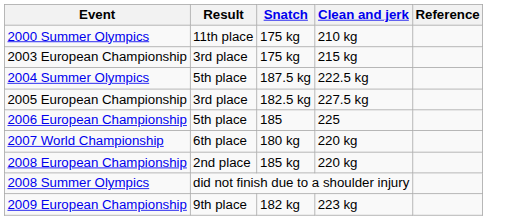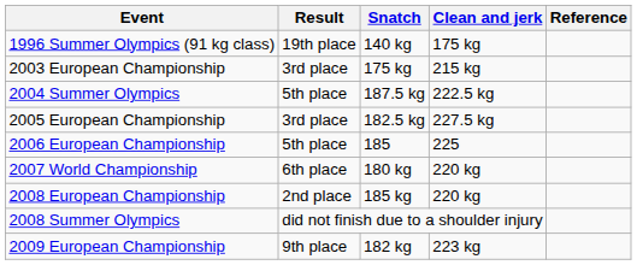 <table class=wikitable>
 <tr>
 <th>Event</th>
 <th>Result</th>
 <th><a href='#'>Snatch</a></th>
 <th><a href='#'>Clean and jerk</a></th>
 <th>Reference</th>
 </tr>
 <tr>
-<td><a href='#'>2000 Summer Olympics</a></td>
-<td>11th place</td>
+<td><a href='#'>1996 Summer Olympics</a> (91 kg class)</td>
+<td>19th place</td>
+<td>140 kg</td>
 <td>175 kg</td>
-<td>210 kg</td>
 <td></td>
 </tr>
 <tr>
 <td>2003 European Championship</td>
 <td>3rd place</td>
 <td>175 kg</td>
 <td>215 kg</td>
 <td></td>
 </tr>
 <tr>
 <td><a href='#'>2004 Summer Olympics</a></td>
 <td>5th place</td>
 <td>187.5 kg</td>
 <td>222.5 kg</td>
 <td></td>
 </tr>
 <tr>
 <td>2005 European Championship</td>
 <td>3rd place</td>
 <td>182.5 kg</td>
 <td>227.5 kg</td>
 <td></td>
 </tr>
 <tr>
 <td><a href='#'>2006 European Championship</a></td>
 <td>5th place</td>
 <td>185</td>
 <td>225</td>
 <td></td>
 </tr>
 <tr>
 <td><a href='#'>2007 World Championship</a></td>
 <td>6th place</td>
 <td>180 kg</td>
 <td>220 kg</td>
 <td></td>
 </tr>
 <tr>
 <td><a href='#'>2008 European Championship</a></td>
 <td>2nd place</td>
 <td>185 kg</td>
 <td>220 kg</td>
 <td></td>
 </tr>
 <tr>
 <td><a href='#'>2008 Summer Olympics</a></td>
 <td colspan=3>did not finish due to a shoulder injury</td>
 <td></td>
 </tr>
 <tr>
 <td><a href='#'>2009 European Championship</a></td>
 <td>9th place</td>
 <td>182 kg</td>
 <td>223 kg</td>
 <td></td>
 </tr>
 </table>
